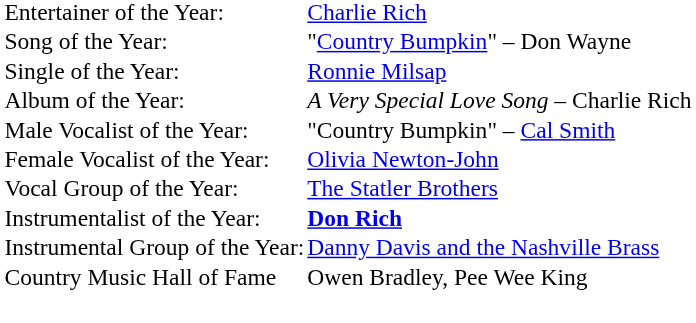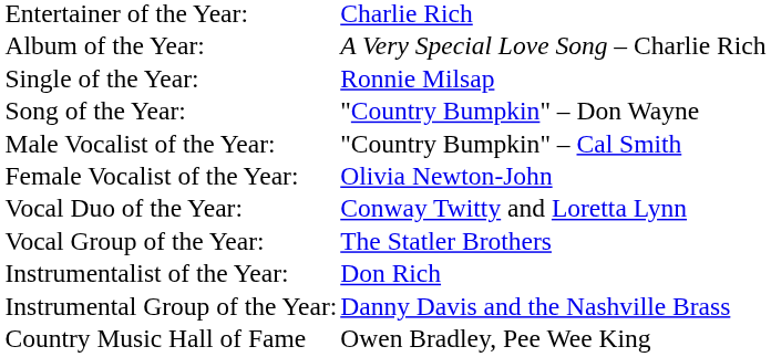 <table cellspacing="0" border="0" cellpadding="1">
 <tr>
 <td>Entertainer of the Year:</td>
 <td><a href='#'>Charlie Rich</a></td>
 </tr>
 <tr>
-<td>Song of the Year:</td>
-<td>"<a href='#'>Country Bumpkin</a>" – Don Wayne</td>
+<td>Album of the Year:</td>
+<td><em>A Very Special Love Song</em> – Charlie Rich</td>
 </tr>
 <tr>
 <td>Single of the Year:</td>
 <td><a href='#'>Ronnie Milsap</a></td>
 </tr>
 <tr>
-<td>Album of the Year:</td>
-<td><em>A Very Special Love Song</em> – Charlie Rich</td>
+<td>Song of the Year:</td>
+<td>"<a href='#'>Country Bumpkin</a>" – Don Wayne</td>
 </tr>
 <tr>
 <td>Male Vocalist of the Year:</td>
 <td>"Country Bumpkin" – <a href='#'>Cal Smith</a></td>
 </tr>
 <tr>
 <td>Female Vocalist of the Year:</td>
 <td><a href='#'>Olivia Newton-John</a></td>
 </tr>
 <tr>
+<td>Vocal Duo of the Year:</td>
+<td><a href='#'>Conway Twitty</a> and <a href='#'>Loretta Lynn</a></td>
+</tr>
+<tr>
 <td>Vocal Group of the Year:</td>
 <td><a href='#'>The Statler Brothers</a></td>
 </tr>
 <tr>
 <td>Instrumentalist of the Year:</td>
-<td><strong><a href='#'>Don Rich</a></strong></td>
+<td><a href='#'>Don Rich</a></td>
 </tr>
 <tr>
 <td>Instrumental Group of the Year:</td>
 <td><a href='#'>Danny Davis and the Nashville Brass</a></td>
 </tr>
 <tr>
 <td>Country Music Hall of Fame</td>
 <td>Owen Bradley, Pee Wee King</td>
 </tr>
 </table>
